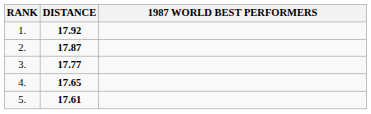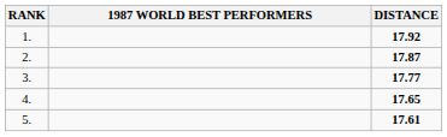 <table class="wikitable" style="border-collapse: collapse; font-size: 90%;">
 <tr>
 <th>RANK</th>
+<th align="center" style="width: 25em">1987 WORLD BEST PERFORMERS</th>
 <th align="center" style="width: 5em">DISTANCE</th>
-<th align="center" style="width: 25em">1987 WORLD BEST PERFORMERS</th>
 </tr>
 <tr>
 <td align="center">1.</td>
+<td></td>
 <td align="center"><strong>17.92</strong></td>
-<td></td>
 </tr>
 <tr>
 <td align="center">2.</td>
+<td></td>
 <td align="center"><strong>17.87</strong></td>
-<td></td>
 </tr>
 <tr>
 <td align="center">3.</td>
+<td></td>
 <td align="center"><strong>17.77</strong></td>
-<td></td>
 </tr>
 <tr>
 <td align="center">4.</td>
+<td></td>
 <td align="center"><strong>17.65</strong></td>
-<td></td>
 </tr>
 <tr>
 <td align="center">5.</td>
+<td></td>
 <td align="center"><strong>17.61</strong></td>
-<td></td>
 </tr>
 </table>
